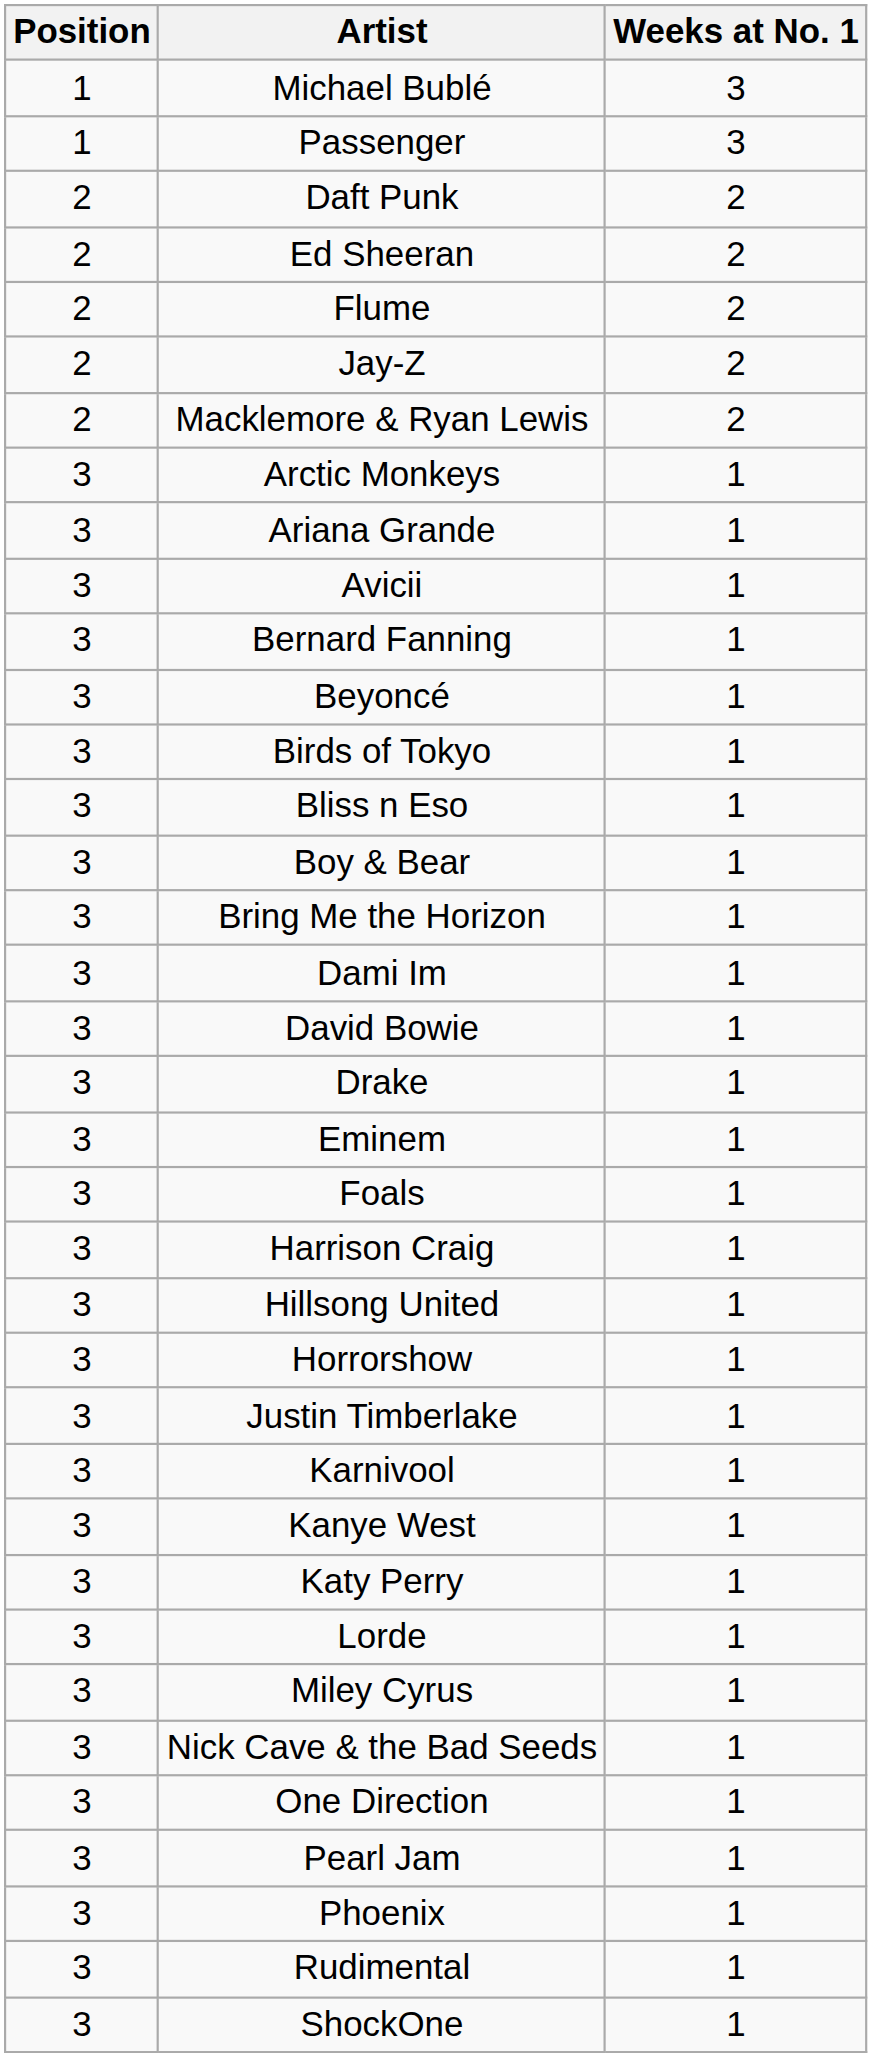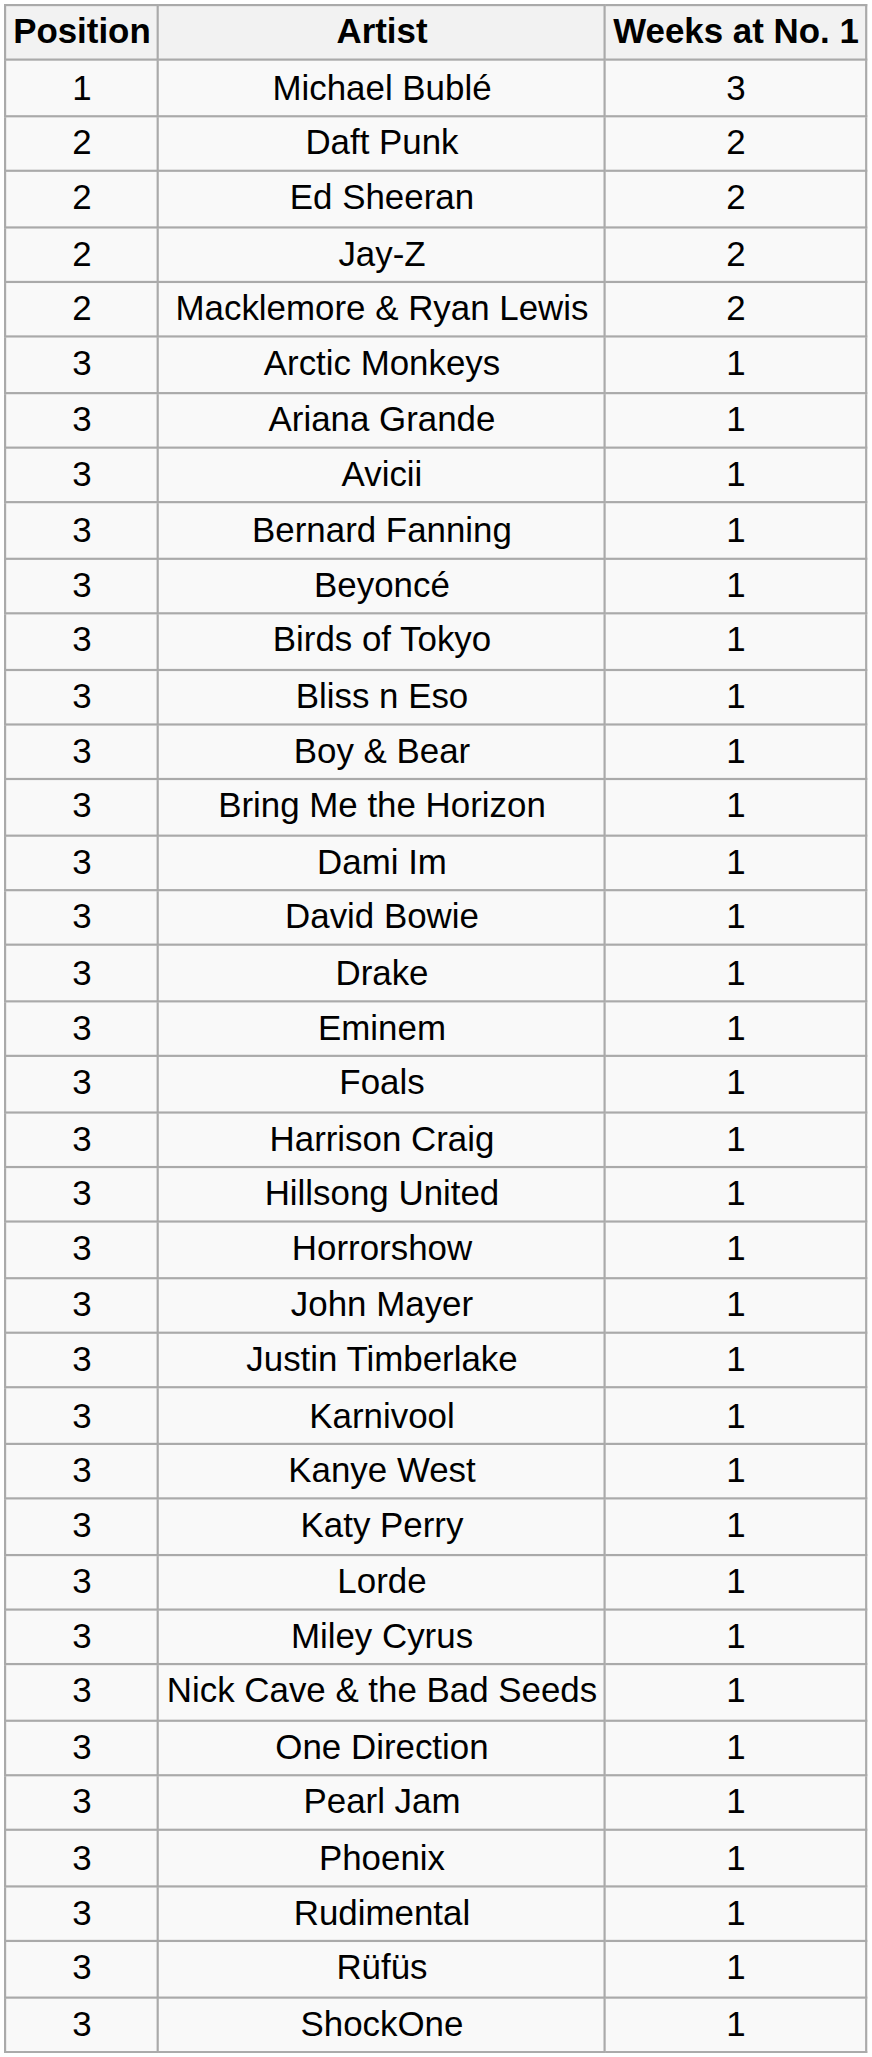 <table class="wikitable">
 <tr>
 <th style="text-align: center;">Position</th>
 <th style="text-align: center;">Artist</th>
 <th style="text-align: center;">Weeks at No. 1</th>
 </tr>
 <tr>
 <td style="text-align: center;">1</td>
 <td style="text-align: center;">Michael Bublé</td>
 <td style="text-align: center;">3</td>
 </tr>
 <tr>
-<td style="text-align: center;">1</td>
-<td style="text-align: center;">Passenger</td>
-<td style="text-align: center;">3</td>
-</tr>
-<tr>
 <td style="text-align: center;">2</td>
 <td style="text-align: center;">Daft Punk</td>
 <td style="text-align: center;">2</td>
 </tr>
 <tr>
 <td style="text-align: center;">2</td>
 <td style="text-align: center;">Ed Sheeran</td>
-<td style="text-align: center;">2</td>
-</tr>
-<tr>
-<td style="text-align: center;">2</td>
-<td style="text-align: center;">Flume</td>
 <td style="text-align: center;">2</td>
 </tr>
 <tr>
 <td style="text-align: center;">2</td>
 <td style="text-align: center;">Jay-Z</td>
 <td style="text-align: center;">2</td>
 </tr>
 <tr>
 <td style="text-align: center;">2</td>
 <td style="text-align: center;">Macklemore & Ryan Lewis</td>
 <td style="text-align: center;">2</td>
 </tr>
 <tr>
 <td style="text-align: center;">3</td>
 <td style="text-align: center;">Arctic Monkeys</td>
 <td style="text-align: center;">1</td>
 </tr>
 <tr>
 <td style="text-align: center;">3</td>
 <td style="text-align: center;">Ariana Grande</td>
 <td style="text-align: center;">1</td>
 </tr>
 <tr>
 <td style="text-align: center;">3</td>
 <td style="text-align: center;">Avicii</td>
 <td style="text-align: center;">1</td>
 </tr>
 <tr>
 <td style="text-align: center;">3</td>
 <td style="text-align: center;">Bernard Fanning</td>
 <td style="text-align: center;">1</td>
 </tr>
 <tr>
 <td style="text-align: center;">3</td>
 <td style="text-align: center;">Beyoncé</td>
 <td style="text-align: center;">1</td>
 </tr>
 <tr>
 <td style="text-align: center;">3</td>
 <td style="text-align: center;">Birds of Tokyo</td>
 <td style="text-align: center;">1</td>
 </tr>
 <tr>
 <td style="text-align: center;">3</td>
 <td style="text-align: center;">Bliss n Eso</td>
 <td style="text-align: center;">1</td>
 </tr>
 <tr>
 <td style="text-align: center;">3</td>
 <td style="text-align: center;">Boy & Bear</td>
 <td style="text-align: center;">1</td>
 </tr>
 <tr>
 <td style="text-align: center;">3</td>
 <td style="text-align: center;">Bring Me the Horizon</td>
 <td style="text-align: center;">1</td>
 </tr>
 <tr>
 <td style="text-align: center;">3</td>
 <td style="text-align: center;">Dami Im</td>
 <td style="text-align: center;">1</td>
 </tr>
 <tr>
 <td style="text-align: center;">3</td>
 <td style="text-align: center;">David Bowie</td>
 <td style="text-align: center;">1</td>
 </tr>
 <tr>
 <td style="text-align: center;">3</td>
 <td style="text-align: center;">Drake</td>
 <td style="text-align: center;">1</td>
 </tr>
 <tr>
 <td style="text-align: center;">3</td>
 <td style="text-align: center;">Eminem</td>
 <td style="text-align: center;">1</td>
 </tr>
 <tr>
 <td style="text-align: center;">3</td>
 <td style="text-align: center;">Foals</td>
 <td style="text-align: center;">1</td>
 </tr>
 <tr>
 <td style="text-align: center;">3</td>
 <td style="text-align: center;">Harrison Craig</td>
 <td style="text-align: center;">1</td>
 </tr>
 <tr>
 <td style="text-align: center;">3</td>
 <td style="text-align: center;">Hillsong United</td>
 <td style="text-align: center;">1</td>
 </tr>
 <tr>
 <td style="text-align: center;">3</td>
 <td style="text-align: center;">Horrorshow</td>
 <td style="text-align: center;">1</td>
 </tr>
 <tr>
 <td style="text-align: center;">3</td>
+<td style="text-align: center;">John Mayer</td>
+<td style="text-align: center;">1</td>
+</tr>
+<tr>
+<td style="text-align: center;">3</td>
 <td style="text-align: center;">Justin Timberlake</td>
 <td style="text-align: center;">1</td>
 </tr>
 <tr>
 <td style="text-align: center;">3</td>
 <td style="text-align: center;">Karnivool</td>
 <td style="text-align: center;">1</td>
 </tr>
 <tr>
 <td style="text-align: center;">3</td>
 <td style="text-align: center;">Kanye West</td>
 <td style="text-align: center;">1</td>
 </tr>
 <tr>
 <td style="text-align: center;">3</td>
 <td style="text-align: center;">Katy Perry</td>
 <td style="text-align: center;">1</td>
 </tr>
 <tr>
 <td style="text-align: center;">3</td>
 <td style="text-align: center;">Lorde</td>
 <td style="text-align: center;">1</td>
 </tr>
 <tr>
 <td style="text-align: center;">3</td>
 <td style="text-align: center;">Miley Cyrus</td>
 <td style="text-align: center;">1</td>
 </tr>
 <tr>
 <td style="text-align: center;">3</td>
 <td style="text-align: center;">Nick Cave & the Bad Seeds</td>
 <td style="text-align: center;">1</td>
 </tr>
 <tr>
 <td style="text-align: center;">3</td>
 <td style="text-align: center;">One Direction</td>
 <td style="text-align: center;">1</td>
 </tr>
 <tr>
 <td style="text-align: center;">3</td>
 <td style="text-align: center;">Pearl Jam</td>
 <td style="text-align: center;">1</td>
 </tr>
 <tr>
 <td style="text-align: center;">3</td>
 <td style="text-align: center;">Phoenix</td>
 <td style="text-align: center;">1</td>
 </tr>
 <tr>
 <td style="text-align: center;">3</td>
 <td style="text-align: center;">Rudimental</td>
 <td style="text-align: center;">1</td>
 </tr>
 <tr>
 <td style="text-align: center;">3</td>
+<td style="text-align: center;">Rüfüs</td>
+<td style="text-align: center;">1</td>
+</tr>
+<tr>
+<td style="text-align: center;">3</td>
 <td style="text-align: center;">ShockOne</td>
 <td style="text-align: center;">1</td>
 </tr>
 </table>
